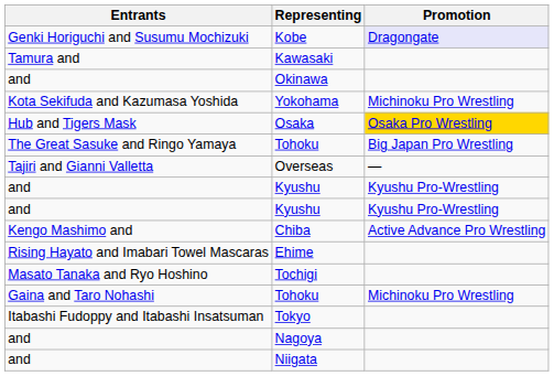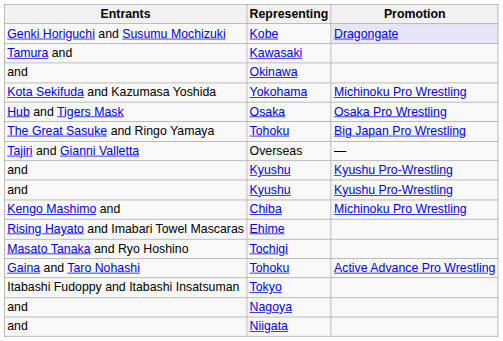 <table class="wikitable">
 <tr>
 <th>Entrants</th>
 <th>Representing</th>
 <th>Promotion</th>
 </tr>
 <tr>
 <td><a href='#'>Genki Horiguchi</a> and <a href='#'>Susumu Mochizuki</a></td>
 <td><a href='#'>Kobe</a></td>
 <td style="background: lavender;"><a href='#'>Dragongate</a></td>
 </tr>
 <tr>
 <td><a href='#'>Tamura</a> and </td>
 <td><a href='#'>Kawasaki</a></td>
 <td></td>
 </tr>
 <tr>
 <td> and </td>
 <td><a href='#'>Okinawa</a></td>
 <td></td>
 </tr>
 <tr>
 <td><a href='#'>Kota Sekifuda</a> and Kazumasa Yoshida</td>
 <td><a href='#'>Yokohama</a></td>
 <td><a href='#'>Michinoku Pro Wrestling</a></td>
 </tr>
 <tr>
 <td><a href='#'>Hub</a> and <a href='#'>Tigers Mask</a></td>
 <td><a href='#'>Osaka</a></td>
-<td style="background: gold;"><a href='#'>Osaka Pro Wrestling</a></td>
+<td><a href='#'>Osaka Pro Wrestling</a></td>
 </tr>
 <tr>
 <td><a href='#'>The Great Sasuke</a> and Ringo Yamaya</td>
 <td><a href='#'>Tohoku</a></td>
 <td><a href='#'>Big Japan Pro Wrestling</a></td>
 </tr>
 <tr>
 <td><a href='#'>Tajiri</a> and <a href='#'>Gianni Valletta</a></td>
 <td>Overseas</td>
 <td>—</td>
 </tr>
 <tr>
 <td> and </td>
 <td><a href='#'>Kyushu</a></td>
 <td><a href='#'>Kyushu Pro-Wrestling</a></td>
 </tr>
 <tr>
 <td> and </td>
 <td><a href='#'>Kyushu</a></td>
 <td><a href='#'>Kyushu Pro-Wrestling</a></td>
 </tr>
 <tr>
 <td><a href='#'>Kengo Mashimo</a> and </td>
 <td><a href='#'>Chiba</a></td>
-<td><a href='#'>Active Advance Pro Wrestling</a></td>
+<td><a href='#'>Michinoku Pro Wrestling</a></td>
 </tr>
 <tr>
 <td><a href='#'>Rising Hayato</a> and Imabari Towel Mascaras</td>
 <td><a href='#'>Ehime</a></td>
 <td></td>
 </tr>
 <tr>
 <td><a href='#'>Masato Tanaka</a> and Ryo Hoshino</td>
 <td><a href='#'>Tochigi</a></td>
 <td></td>
 </tr>
 <tr>
 <td><a href='#'>Gaina</a> and <a href='#'>Taro Nohashi</a></td>
 <td><a href='#'>Tohoku</a></td>
-<td><a href='#'>Michinoku Pro Wrestling</a></td>
+<td><a href='#'>Active Advance Pro Wrestling</a></td>
 </tr>
 <tr>
 <td>Itabashi Fudoppy and Itabashi Insatsuman</td>
 <td><a href='#'>Tokyo</a></td>
 <td></td>
 </tr>
 <tr>
 <td> and </td>
 <td><a href='#'>Nagoya</a></td>
 <td></td>
 </tr>
 <tr>
 <td> and </td>
 <td><a href='#'>Niigata</a></td>
 <td></td>
 </tr>
 </table>
